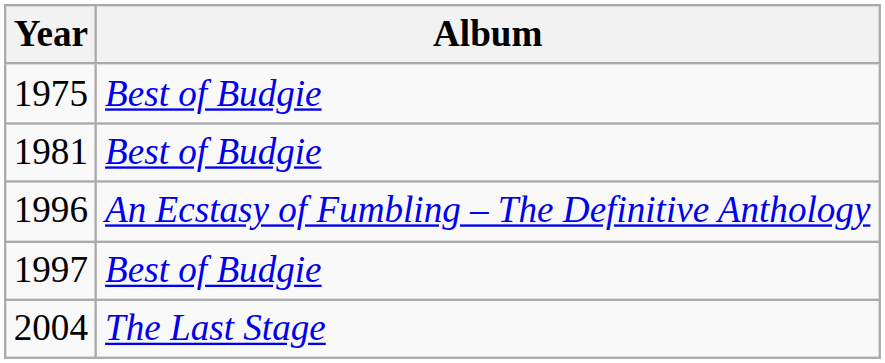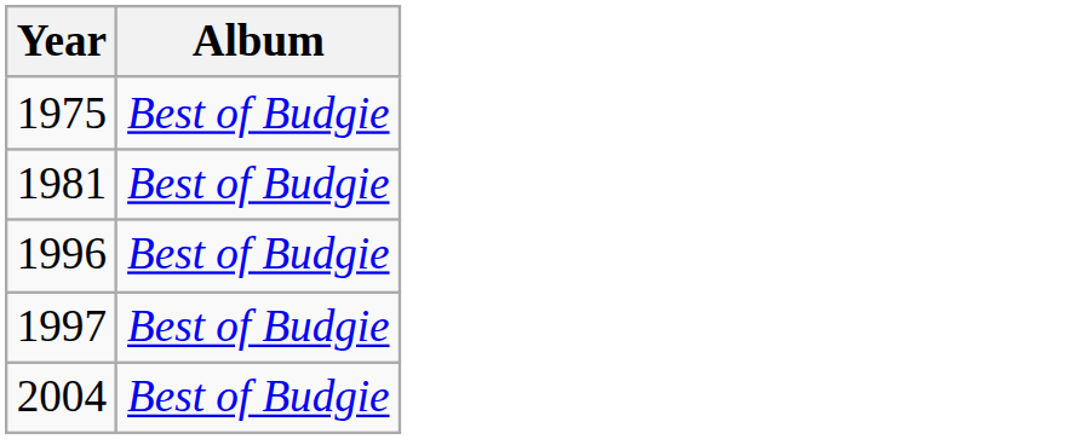 <table class="wikitable">
 <tr>
 <th>Year</th>
 <th>Album</th>
 </tr>
 <tr>
 <td>1975</td>
 <td><em><a href='#'>Best of Budgie</a></em></td>
 </tr>
 <tr>
 <td>1981</td>
 <td><em><a href='#'>Best of Budgie</a></em></td>
 </tr>
 <tr>
 <td>1996</td>
-<td><em><a href='#'>An Ecstasy of Fumbling – The Definitive Anthology</a></em></td>
+<td><em><a href='#'>Best of Budgie</a></em></td>
 </tr>
 <tr>
 <td>1997</td>
 <td><em><a href='#'>Best of Budgie</a></em></td>
 </tr>
 <tr>
 <td>2004</td>
-<td><em><a href='#'>The Last Stage</a></em></td>
+<td><em><a href='#'>Best of Budgie</a></em></td>
 </tr>
 </table>
